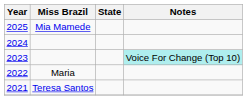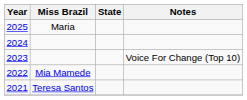 <table class="wikitable " style="font-size: 95%; text-align:center;">
 <tr>
 <th>Year</th>
 <th>Miss Brazil</th>
 <th>State</th>
 <th>Notes</th>
 </tr>
 <tr>
 <td><a href='#'>2025</a></td>
-<td><a href='#'>Mia Mamede</a></td>
+<td>Maria </td>
 <td></td>
 <td></td>
 </tr>
 <tr>
 <td><a href='#'>2024</a></td>
 <td></td>
 <td></td>
 <td></td>
 </tr>
 <tr>
 <td><a href='#'>2023</a></td>
 <td></td>
 <td></td>
-<td style="background: paleturquoise;">Voice For Change (Top 10)</td>
+<td>Voice For Change (Top 10)</td>
 </tr>
 <tr>
 <td><a href='#'>2022</a></td>
-<td>Maria </td>
+<td><a href='#'>Mia Mamede</a></td>
 <td></td>
 <td></td>
 </tr>
 <tr>
 <td><a href='#'>2021</a></td>
 <td><a href='#'>Teresa Santos</a></td>
 <td></td>
 <td></td>
 </tr>
 <tr>
 </tr>
 </table>
